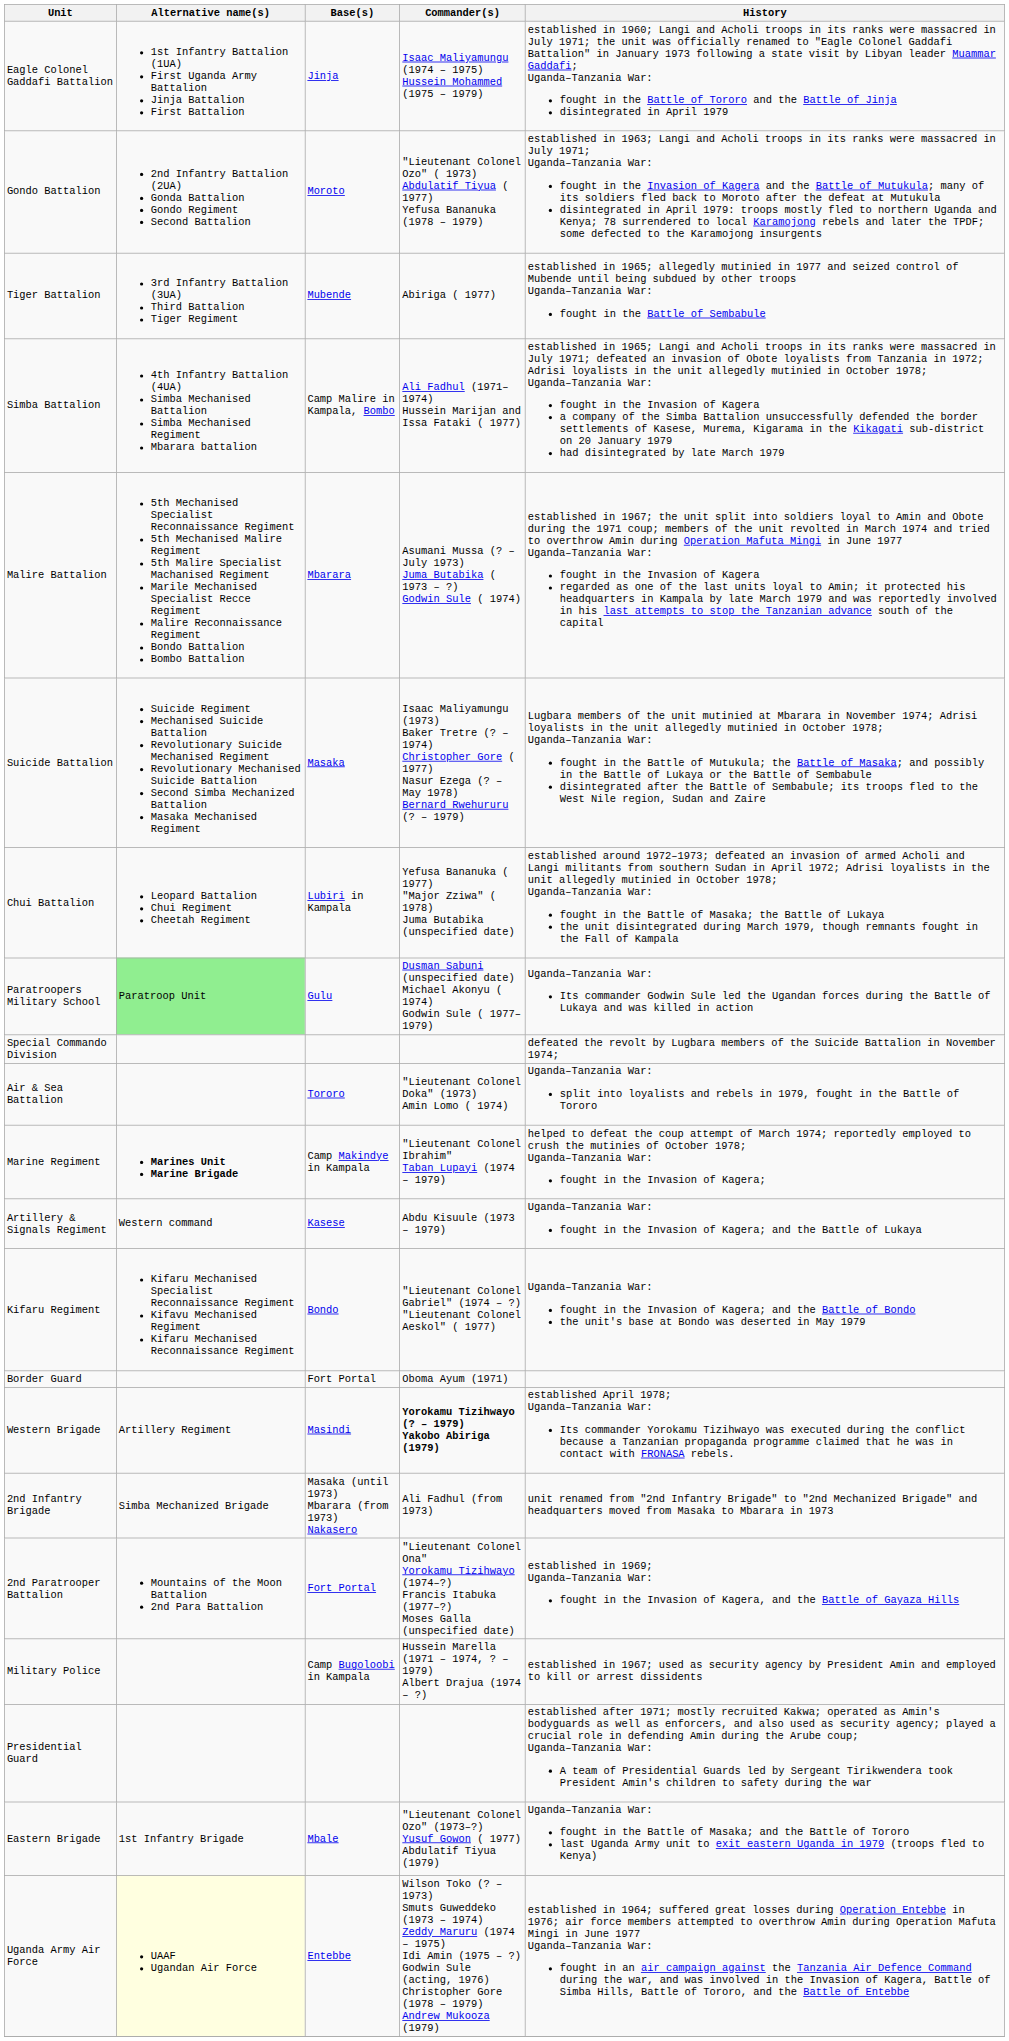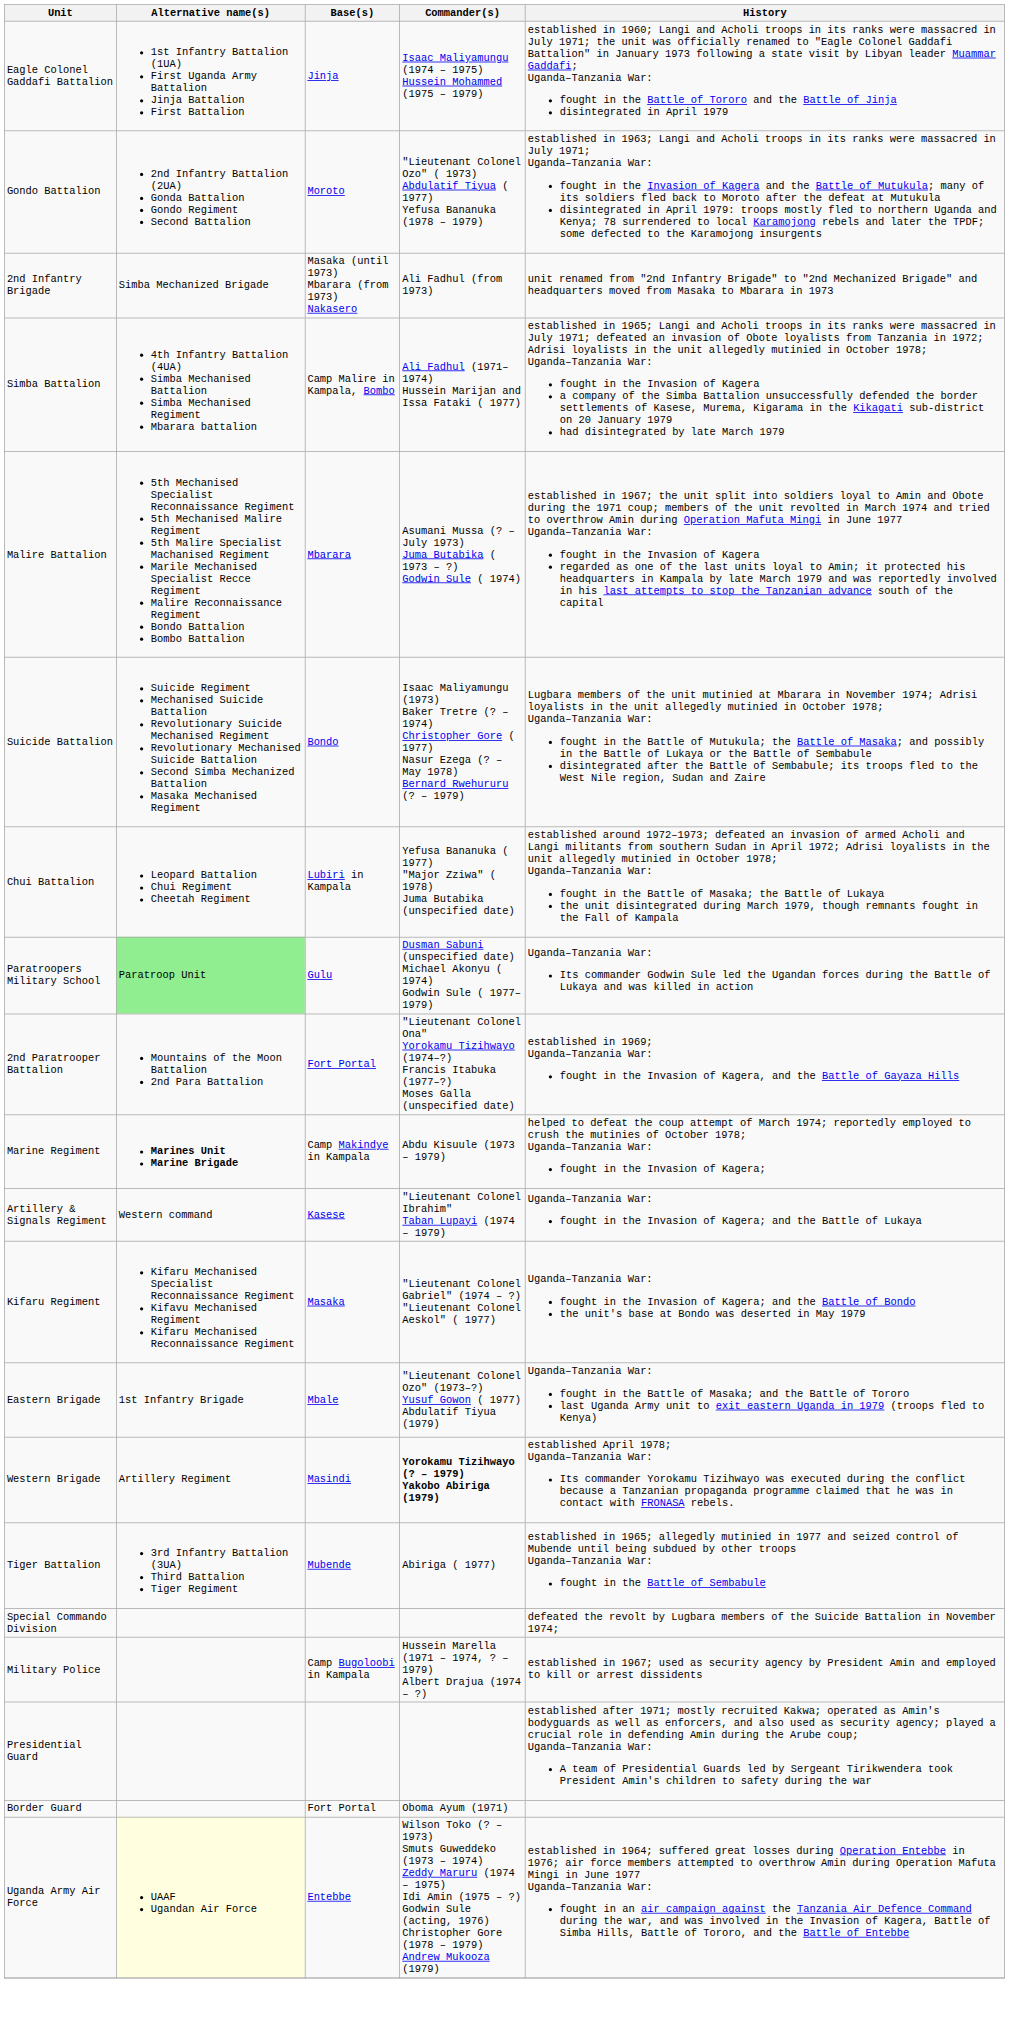 <table class="wikitable">
 <tr>
 <th>Unit</th>
 <th>Alternative name(s)</th>
 <th>Base(s)</th>
 <th>Commander(s)</th>
 <th>History</th>
 </tr>
 <tr>
 <td>Eagle Colonel Gaddafi Battalion</td>
 <td><br><ul><li>1st Infantry Battalion (1UA)</li><li>First Uganda Army Battalion</li><li>Jinja Battalion</li><li>First Battalion</li></ul></td>
 <td><a href='#'>Jinja</a></td>
 <td><a href='#'>Isaac Maliyamungu</a> (1974 – 1975)<br><a href='#'>Hussein Mohammed</a> (1975 – 1979)</td>
 <td>established in 1960; Langi and Acholi troops in its ranks were massacred in July 1971; the unit was officially renamed to "Eagle Colonel Gaddafi Battalion" in January 1973 following a state visit by Libyan leader <a href='#'>Muammar Gaddafi</a>;<br>Uganda–Tanzania War:<br><ul><li>fought in the <a href='#'>Battle of Tororo</a> and the <a href='#'>Battle of Jinja</a></li><li>disintegrated in April 1979</li></ul></td>
 </tr>
 <tr>
 <td>Gondo Battalion</td>
 <td><br><ul><li>2nd Infantry Battalion (2UA)</li><li>Gonda Battalion</li><li>Gondo Regiment</li><li>Second Battalion</li></ul></td>
 <td><a href='#'>Moroto</a></td>
 <td>"Lieutenant Colonel Ozo" ( 1973)<br><a href='#'>Abdulatif Tiyua</a> ( 1977)<br>Yefusa Bananuka (1978 – 1979)</td>
 <td>established in 1963; Langi and Acholi troops in its ranks were massacred in July 1971;<br>Uganda–Tanzania War:<br><ul><li>fought in the <a href='#'>Invasion of Kagera</a> and the <a href='#'>Battle of Mutukula</a>; many of its soldiers fled back to Moroto after the defeat at Mutukula</li><li>disintegrated in April 1979: troops mostly fled to northern Uganda and Kenya; 78 surrendered to local <a href='#'>Karamojong</a> rebels and later the TPDF; some defected to the Karamojong insurgents</li></ul></td>
 </tr>
 <tr>
-<td>Tiger Battalion</td>
-<td><br><ul><li>3rd Infantry Battalion (3UA)</li><li>Third Battalion</li><li>Tiger Regiment</li></ul></td>
-<td><a href='#'>Mubende</a></td>
-<td>Abiriga ( 1977)</td>
-<td>established in 1965; allegedly mutinied in 1977 and seized control of Mubende until being subdued by other troops<br>Uganda–Tanzania War:<br><ul><li>fought in the <a href='#'>Battle of Sembabule</a></li></ul></td>
+<td>2nd Infantry Brigade</td>
+<td>Simba Mechanized Brigade</td>
+<td>Masaka (until 1973)<br>Mbarara (from 1973)<br><a href='#'>Nakasero</a></td>
+<td>Ali Fadhul (from 1973)</td>
+<td>unit renamed from "2nd Infantry Brigade" to "2nd Mechanized Brigade" and headquarters moved from Masaka to Mbarara in 1973</td>
 </tr>
 <tr>
 <td>Simba Battalion</td>
 <td><br><ul><li>4th Infantry Battalion (4UA)</li><li>Simba Mechanised Battalion</li><li>Simba Mechanised Regiment</li><li>Mbarara battalion</li></ul></td>
 <td>Camp Malire in Kampala, <a href='#'>Bombo</a></td>
 <td><a href='#'>Ali Fadhul</a> (1971–1974)<br>Hussein Marijan and Issa Fataki ( 1977)</td>
 <td>established in 1965; Langi and Acholi troops in its ranks were massacred in July 1971; defeated an invasion of Obote loyalists from Tanzania in 1972; Adrisi loyalists in the unit allegedly mutinied in October 1978;<br>Uganda–Tanzania War:<br><ul><li>fought in the Invasion of Kagera</li><li>a company of the Simba Battalion unsuccessfully defended the border settlements of Kasese, Murema, Kigarama in the <a href='#'>Kikagati</a> sub-district on 20 January 1979</li><li>had disintegrated by late March 1979</li></ul></td>
 </tr>
 <tr>
 <td>Malire Battalion</td>
 <td><br><ul><li>5th Mechanised Specialist Reconnaissance Regiment</li><li>5th Mechanised Malire Regiment</li><li>5th Malire Specialist Machanised Regiment</li><li>Marile Mechanised Specialist Recce Regiment</li><li>Malire Reconnaissance Regiment</li><li>Bondo Battalion</li><li>Bombo Battalion</li></ul></td>
 <td><a href='#'>Mbarara</a></td>
 <td>Asumani Mussa (? – July 1973)<br><a href='#'>Juma Butabika</a> ( 1973 – ?)<br><a href='#'>Godwin Sule</a> ( 1974)</td>
 <td>established in 1967; the unit split into soldiers loyal to Amin and Obote during the 1971 coup; members of the unit revolted in March 1974 and tried to overthrow Amin during <a href='#'>Operation Mafuta Mingi</a> in June 1977<br>Uganda–Tanzania War:<br><ul><li>fought in the Invasion of Kagera</li><li>regarded as one of the last units loyal to Amin; it protected his headquarters in Kampala by late March 1979 and was reportedly involved in his <a href='#'>last attempts to stop the Tanzanian advance</a> south of the capital</li></ul></td>
 </tr>
 <tr>
 <td>Suicide Battalion</td>
 <td><br><ul><li>Suicide Regiment</li><li>Mechanised Suicide Battalion</li><li>Revolutionary Suicide Mechanised Regiment</li><li>Revolutionary Mechanised Suicide Battalion</li><li>Second Simba Mechanized Battalion</li><li>Masaka Mechanised Regiment</li></ul></td>
-<td><a href='#'>Masaka</a></td>
+<td><a href='#'>Bondo</a></td>
 <td>Isaac Maliyamungu (1973)<br>Baker Tretre (? – 1974)<br><a href='#'>Christopher Gore</a> ( 1977)<br>Nasur Ezega (? – May 1978)<br><a href='#'>Bernard Rwehururu</a> (? – 1979)</td>
 <td>Lugbara members of the unit mutinied at Mbarara in November 1974; Adrisi loyalists in the unit allegedly mutinied in October 1978;<br>Uganda–Tanzania War:<br><ul><li>fought in the Battle of Mutukula; the <a href='#'>Battle of Masaka</a>; and possibly in the Battle of Lukaya or the Battle of Sembabule</li><li>disintegrated after the Battle of Sembabule; its troops fled to the West Nile region, Sudan and Zaire</li></ul></td>
 </tr>
 <tr>
 <td>Chui Battalion</td>
 <td><br><ul><li>Leopard Battalion</li><li>Chui Regiment</li><li>Cheetah Regiment</li></ul></td>
 <td><a href='#'>Lubiri</a> in Kampala</td>
 <td>Yefusa Bananuka ( 1977)<br>"Major Zziwa" ( 1978)<br>Juma Butabika (unspecified date)</td>
 <td>established around 1972–1973; defeated an invasion of armed Acholi and Langi militants from southern Sudan in April 1972; Adrisi loyalists in the unit allegedly mutinied in October 1978;<br>Uganda–Tanzania War:<br><ul><li>fought in the Battle of Masaka; the Battle of Lukaya</li><li>the unit disintegrated during March 1979, though remnants fought in the Fall of Kampala</li></ul></td>
 </tr>
 <tr>
 <td>Paratroopers Military School</td>
 <td style="background: lightgreen;">Paratroop Unit</td>
 <td><a href='#'>Gulu</a></td>
 <td><a href='#'>Dusman Sabuni</a> (unspecified date)<br>Michael Akonyu ( 1974)<br>Godwin Sule ( 1977–1979)</td>
 <td>Uganda–Tanzania War:<br><ul><li>Its commander Godwin Sule led the Ugandan forces during the Battle of Lukaya and was killed in action</li></ul></td>
 </tr>
 <tr>
-<td>Special Commando Division</td>
-<td></td>
-<td></td>
-<td></td>
-<td>defeated the revolt by Lugbara members of the Suicide Battalion in November 1974;</td>
-</tr>
-<tr>
-<td>Air & Sea Battalion</td>
-<td></td>
-<td><a href='#'>Tororo</a></td>
-<td>"Lieutenant Colonel Doka" (1973)<br>Amin Lomo ( 1974)</td>
-<td>Uganda–Tanzania War:<br><ul><li>split into loyalists and rebels in 1979, fought in the Battle of Tororo</li></ul></td>
+<td>2nd Paratrooper Battalion</td>
+<td><br><ul><li>Mountains of the Moon Battalion</li><li>2nd Para Battalion</li></ul></td>
+<td><a href='#'>Fort Portal</a></td>
+<td>"Lieutenant Colonel Ona"<br><a href='#'>Yorokamu Tizihwayo</a> (1974–?)<br>Francis Itabuka (1977–?)<br>Moses Galla (unspecified date)</td>
+<td>established in 1969;<br>Uganda–Tanzania War:<br><ul><li>fought in the Invasion of Kagera, and the <a href='#'>Battle of Gayaza Hills</a></li></ul></td>
 </tr>
 <tr>
 <td>Marine Regiment</td>
 <td><strong><br><ul><li>Marines Unit</li><li>Marine Brigade</li></ul></strong></td>
 <td>Camp <a href='#'>Makindye</a> in Kampala</td>
-<td>"Lieutenant Colonel Ibrahim"<br><a href='#'>Taban Lupayi</a> (1974 – 1979)</td>
+<td>Abdu Kisuule (1973 – 1979)</td>
 <td>helped to defeat the coup attempt of March 1974; reportedly employed to crush the mutinies of October 1978;<br>Uganda–Tanzania War:<br><ul><li>fought in the Invasion of Kagera;</li></ul></td>
 </tr>
 <tr>
 <td>Artillery & Signals Regiment</td>
 <td>Western command</td>
 <td><a href='#'>Kasese</a></td>
-<td>Abdu Kisuule (1973 – 1979)</td>
+<td>"Lieutenant Colonel Ibrahim"<br><a href='#'>Taban Lupayi</a> (1974 – 1979)</td>
 <td>Uganda–Tanzania War:<br><ul><li>fought in the Invasion of Kagera; and the Battle of Lukaya</li></ul></td>
 </tr>
 <tr>
 <td>Kifaru Regiment</td>
 <td><br><ul><li>Kifaru Mechanised Specialist Reconnaissance Regiment</li><li>Kifavu Mechanised Regiment</li><li>Kifaru Mechanised Reconnaissance Regiment</li></ul></td>
-<td><a href='#'>Bondo</a></td>
+<td><a href='#'>Masaka</a></td>
 <td>"Lieutenant Colonel Gabriel" (1974 – ?)<br>"Lieutenant Colonel Aeskol" ( 1977)</td>
 <td>Uganda–Tanzania War:<br><ul><li>fought in the Invasion of Kagera; and the <a href='#'>Battle of Bondo</a></li><li>the unit's base at Bondo was deserted in May 1979</li></ul></td>
 </tr>
 <tr>
-<td>Border Guard</td>
-<td></td>
-<td>Fort Portal</td>
-<td>Oboma Ayum (1971)</td>
-<td></td>
+<td>Eastern Brigade</td>
+<td>1st Infantry Brigade</td>
+<td><a href='#'>Mbale</a></td>
+<td>"Lieutenant Colonel Ozo" (1973–?)<br><a href='#'>Yusuf Gowon</a> ( 1977)<br>Abdulatif Tiyua (1979)</td>
+<td>Uganda–Tanzania War:<br><ul><li>fought in the Battle of Masaka; and the Battle of Tororo</li><li>last Uganda Army unit to <a href='#'>exit eastern Uganda in 1979</a> (troops fled to Kenya)</li></ul></td>
 </tr>
 <tr>
 <td>Western Brigade</td>
 <td>Artillery Regiment</td>
 <td><a href='#'>Masindi</a></td>
 <td><strong>Yorokamu Tizihwayo (? – 1979)<br>Yakobo Abiriga (1979)</strong></td>
 <td>established April 1978;<br>Uganda–Tanzania War:<br><ul><li>Its commander Yorokamu Tizihwayo was executed during the conflict because a Tanzanian propaganda programme claimed that he was in contact with <a href='#'>FRONASA</a> rebels.</li></ul></td>
 </tr>
 <tr>
-<td>2nd Infantry Brigade</td>
-<td>Simba Mechanized Brigade</td>
-<td>Masaka (until 1973)<br>Mbarara (from 1973)<br><a href='#'>Nakasero</a></td>
-<td>Ali Fadhul (from 1973)</td>
-<td>unit renamed from "2nd Infantry Brigade" to "2nd Mechanized Brigade" and headquarters moved from Masaka to Mbarara in 1973</td>
+<td>Tiger Battalion</td>
+<td><br><ul><li>3rd Infantry Battalion (3UA)</li><li>Third Battalion</li><li>Tiger Regiment</li></ul></td>
+<td><a href='#'>Mubende</a></td>
+<td>Abiriga ( 1977)</td>
+<td>established in 1965; allegedly mutinied in 1977 and seized control of Mubende until being subdued by other troops<br>Uganda–Tanzania War:<br><ul><li>fought in the <a href='#'>Battle of Sembabule</a></li></ul></td>
 </tr>
 <tr>
-<td>2nd Paratrooper Battalion</td>
-<td><br><ul><li>Mountains of the Moon Battalion</li><li>2nd Para Battalion</li></ul></td>
-<td><a href='#'>Fort Portal</a></td>
-<td>"Lieutenant Colonel Ona"<br><a href='#'>Yorokamu Tizihwayo</a> (1974–?)<br>Francis Itabuka (1977–?)<br>Moses Galla (unspecified date)</td>
-<td>established in 1969;<br>Uganda–Tanzania War:<br><ul><li>fought in the Invasion of Kagera, and the <a href='#'>Battle of Gayaza Hills</a></li></ul></td>
+<td>Special Commando Division</td>
+<td></td>
+<td></td>
+<td></td>
+<td>defeated the revolt by Lugbara members of the Suicide Battalion in November 1974;</td>
 </tr>
 <tr>
 <td>Military Police</td>
 <td></td>
 <td>Camp <a href='#'>Bugoloobi</a> in Kampala</td>
 <td>Hussein Marella (1971 – 1974, ? – 1979)<br>Albert Drajua (1974 – ?)</td>
 <td>established in 1967; used as security agency by President Amin and employed to kill or arrest dissidents</td>
 </tr>
 <tr>
 <td>Presidential Guard</td>
 <td></td>
 <td></td>
 <td></td>
 <td>established after 1971; mostly recruited Kakwa; operated as Amin's bodyguards as well as enforcers, and also used as security agency; played a crucial role in defending Amin during the Arube coup;<br>Uganda–Tanzania War:<br><ul><li>A team of Presidential Guards led by Sergeant Tirikwendera took President Amin's children to safety during the war</li></ul></td>
 </tr>
 <tr>
-<td>Eastern Brigade</td>
-<td>1st Infantry Brigade</td>
-<td><a href='#'>Mbale</a></td>
-<td>"Lieutenant Colonel Ozo" (1973–?)<br><a href='#'>Yusuf Gowon</a> ( 1977)<br>Abdulatif Tiyua (1979)</td>
-<td>Uganda–Tanzania War:<br><ul><li>fought in the Battle of Masaka; and the Battle of Tororo</li><li>last Uganda Army unit to <a href='#'>exit eastern Uganda in 1979</a> (troops fled to Kenya)</li></ul></td>
+<td>Border Guard</td>
+<td></td>
+<td>Fort Portal</td>
+<td>Oboma Ayum (1971)</td>
+<td></td>
 </tr>
 <tr>
 <td>Uganda Army Air Force</td>
 <td style="background: lightyellow;"><br><ul><li>UAAF</li><li>Ugandan Air Force</li></ul></td>
 <td><a href='#'>Entebbe</a></td>
 <td>Wilson Toko (? – 1973)<br>Smuts Guweddeko (1973 – 1974)<br><a href='#'>Zeddy Maruru</a> (1974 – 1975)<br>Idi Amin (1975 – ?)<br>Godwin Sule (acting,  1976)<br>Christopher Gore (1978 – 1979)<br><a href='#'>Andrew Mukooza</a> (1979)</td>
 <td>established in 1964; suffered great losses during <a href='#'>Operation Entebbe</a> in 1976; air force members attempted to overthrow Amin during Operation Mafuta Mingi in June 1977<br>Uganda–Tanzania War:<br><ul><li>fought in an <a href='#'>air campaign against</a> the <a href='#'>Tanzania Air Defence Command</a> during the war, and was involved in the Invasion of Kagera, Battle of Simba Hills, Battle of Tororo, and the <a href='#'>Battle of Entebbe</a></li></ul></td>
 </tr>
 <tr>
 </tr>
 </table>
